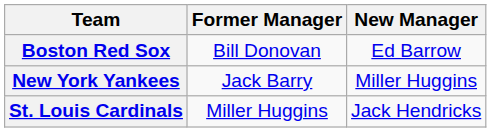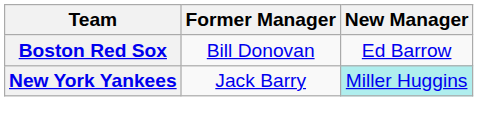 <table class="wikitable plainrowheaders" style="text-align:center;">
 <tr>
 <th>Team</th>
 <th>Former Manager</th>
 <th>New Manager</th>
 </tr>
 <tr>
 <th scope="row" style="text-align:center;"><a href='#'>Boston Red Sox</a></th>
 <td><a href='#'>Bill Donovan</a></td>
 <td><a href='#'>Ed Barrow</a></td>
 </tr>
 <tr>
 <th scope="row" style="text-align:center;"><a href='#'>New York Yankees</a></th>
 <td><a href='#'>Jack Barry</a></td>
-<td><a href='#'>Miller Huggins</a></td>
-</tr>
-<tr>
-<th scope="row" style="text-align:center;"><a href='#'>St. Louis Cardinals</a></th>
-<td><a href='#'>Miller Huggins</a></td>
-<td><a href='#'>Jack Hendricks</a></td>
+<td style="background: paleturquoise;"><a href='#'>Miller Huggins</a></td>
 </tr>
 </table>
